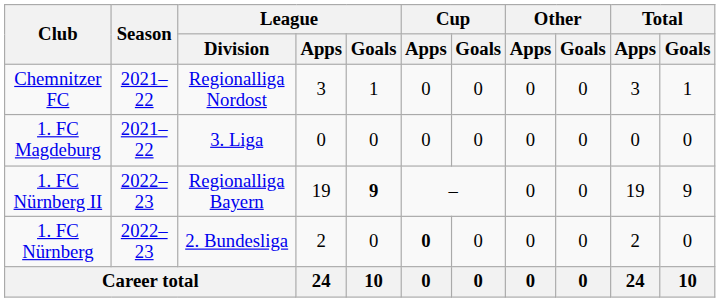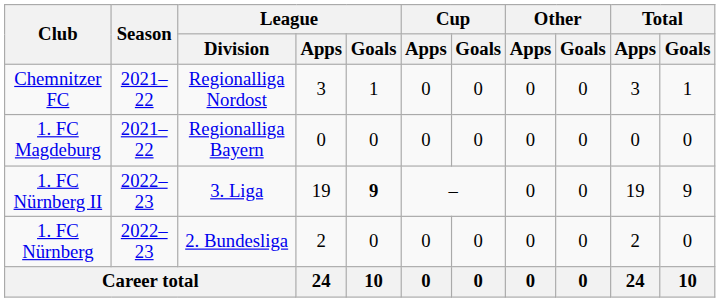 <table class=wikitable style=text-align:center>
 <tr>
 <th rowspan=2>Club</th>
 <th rowspan=2>Season</th>
 <th colspan=3>League</th>
 <th colspan=2>Cup</th>
 <th colspan=2>Other</th>
 <th colspan=2>Total</th>
 </tr>
 <tr>
 <th>Division</th>
 <th>Apps</th>
 <th>Goals</th>
 <th>Apps</th>
 <th>Goals</th>
 <th>Apps</th>
 <th>Goals</th>
 <th>Apps</th>
 <th>Goals</th>
 </tr>
 <tr>
 <td><a href='#'>Chemnitzer FC</a></td>
 <td><a href='#'>2021–22</a></td>
 <td><a href='#'>Regionalliga Nordost</a></td>
 <td>3</td>
 <td>1</td>
 <td>0</td>
 <td>0</td>
 <td>0</td>
 <td>0</td>
 <td>3</td>
 <td>1</td>
 </tr>
 <tr>
 <td><a href='#'>1. FC Magdeburg</a></td>
 <td><a href='#'>2021–22</a></td>
-<td><a href='#'>3. Liga</a></td>
+<td><a href='#'>Regionalliga Bayern</a></td>
 <td>0</td>
 <td>0</td>
 <td>0</td>
 <td>0</td>
 <td>0</td>
 <td>0</td>
 <td>0</td>
 <td>0</td>
 </tr>
 <tr>
 <td><a href='#'>1. FC Nürnberg II</a></td>
 <td><a href='#'>2022–23</a></td>
-<td><a href='#'>Regionalliga Bayern</a></td>
+<td><a href='#'>3. Liga</a></td>
 <td>19</td>
 <td><strong>9</strong></td>
 <td colspan=2>–</td>
 <td>0</td>
 <td>0</td>
 <td>19</td>
 <td>9</td>
 </tr>
 <tr>
 <td><a href='#'>1. FC Nürnberg</a></td>
 <td><a href='#'>2022–23</a></td>
 <td><a href='#'>2. Bundesliga</a></td>
 <td>2</td>
 <td>0</td>
-<td><strong>0</strong></td>
+<td>0</td>
 <td>0</td>
 <td>0</td>
 <td>0</td>
 <td>2</td>
 <td>0</td>
 </tr>
 <tr>
 <th colspan=3>Career total</th>
 <th>24</th>
 <th>10</th>
 <th>0</th>
 <th>0</th>
 <th>0</th>
 <th>0</th>
 <th>24</th>
 <th>10</th>
 </tr>
 </table>
